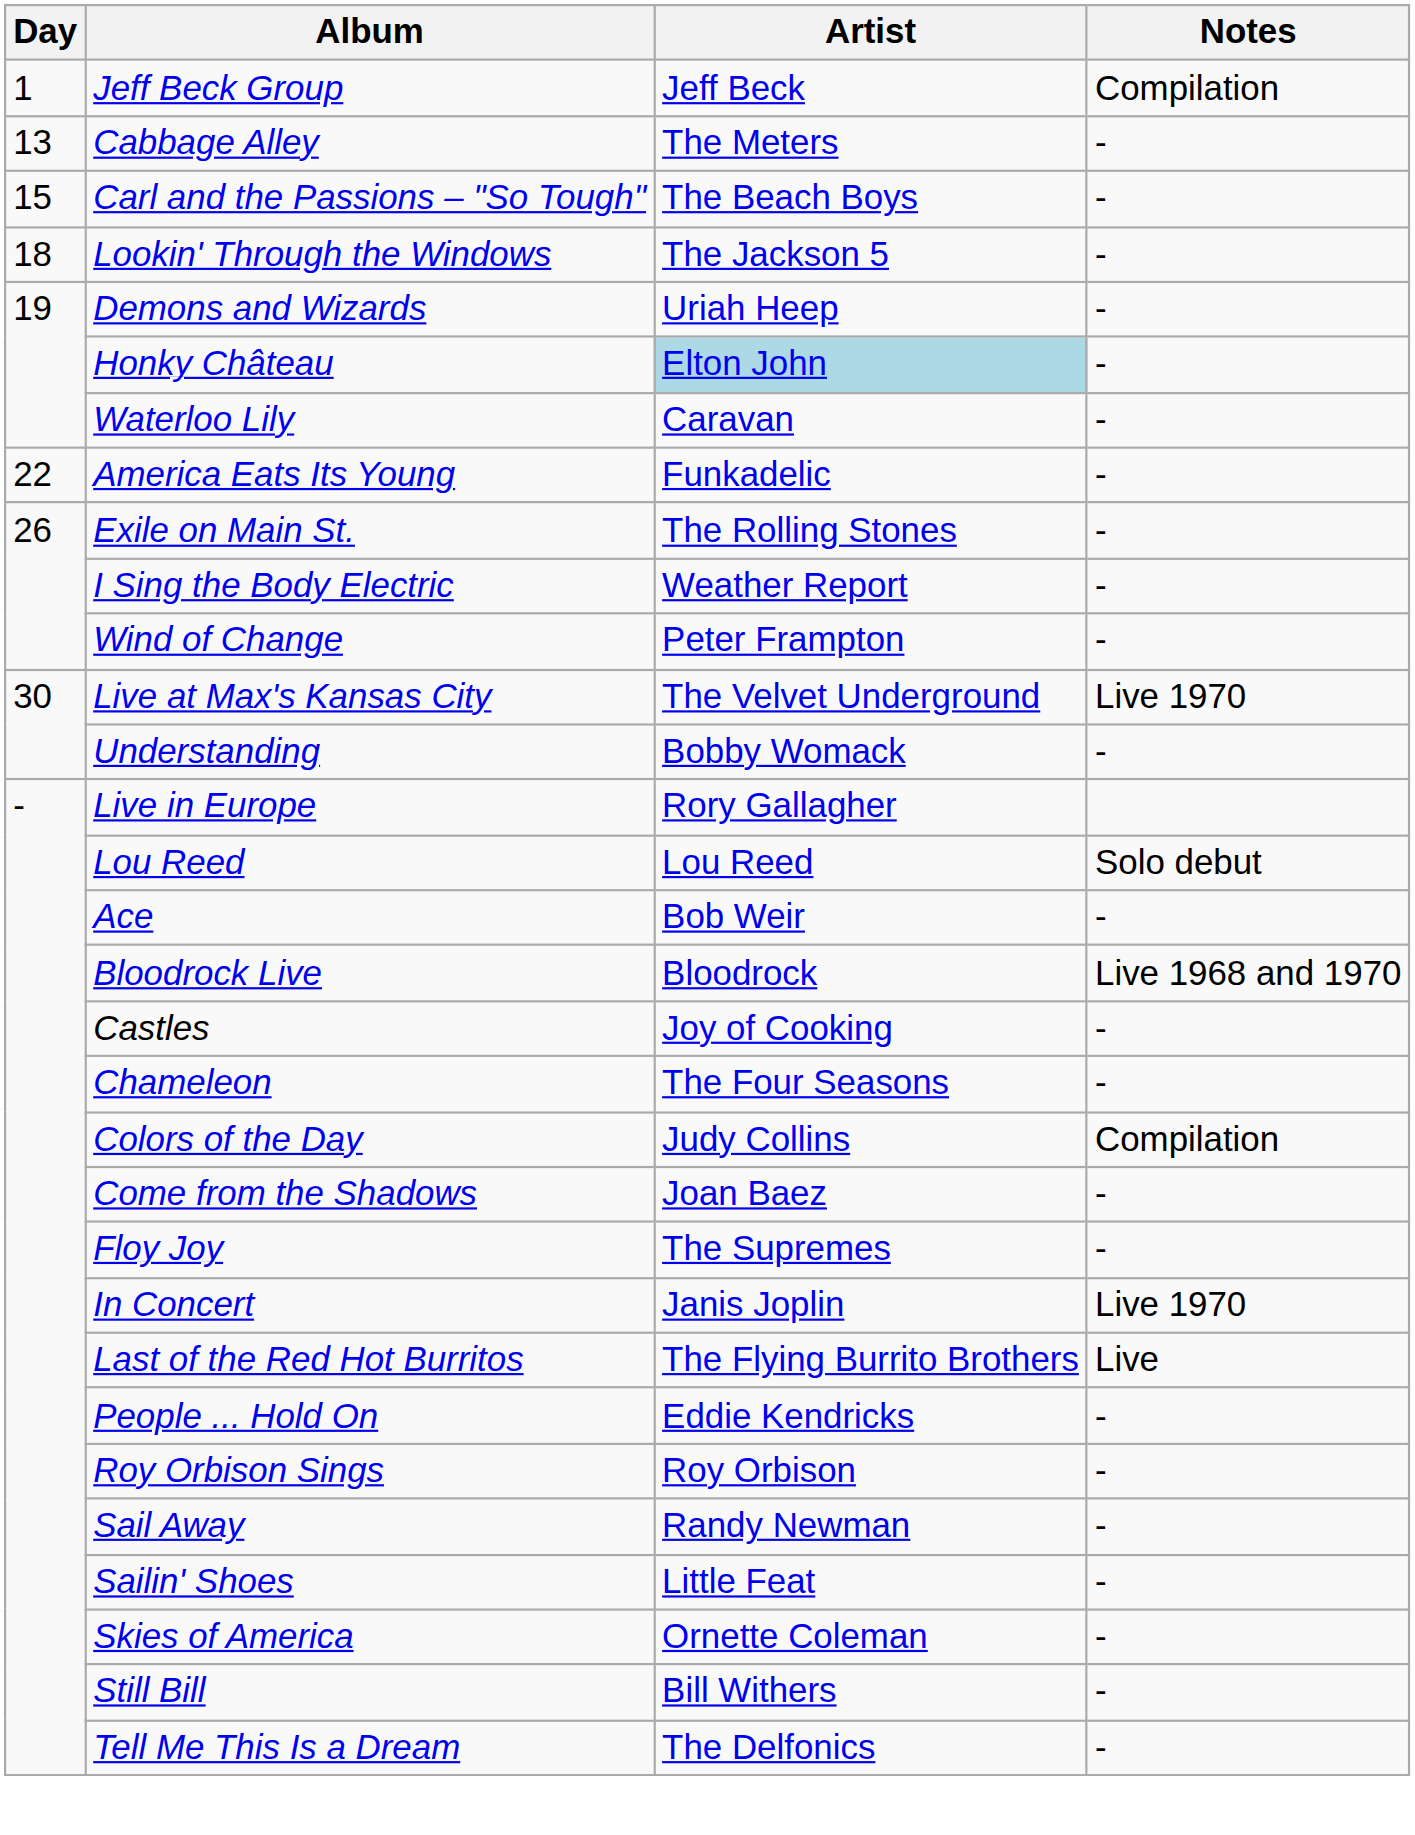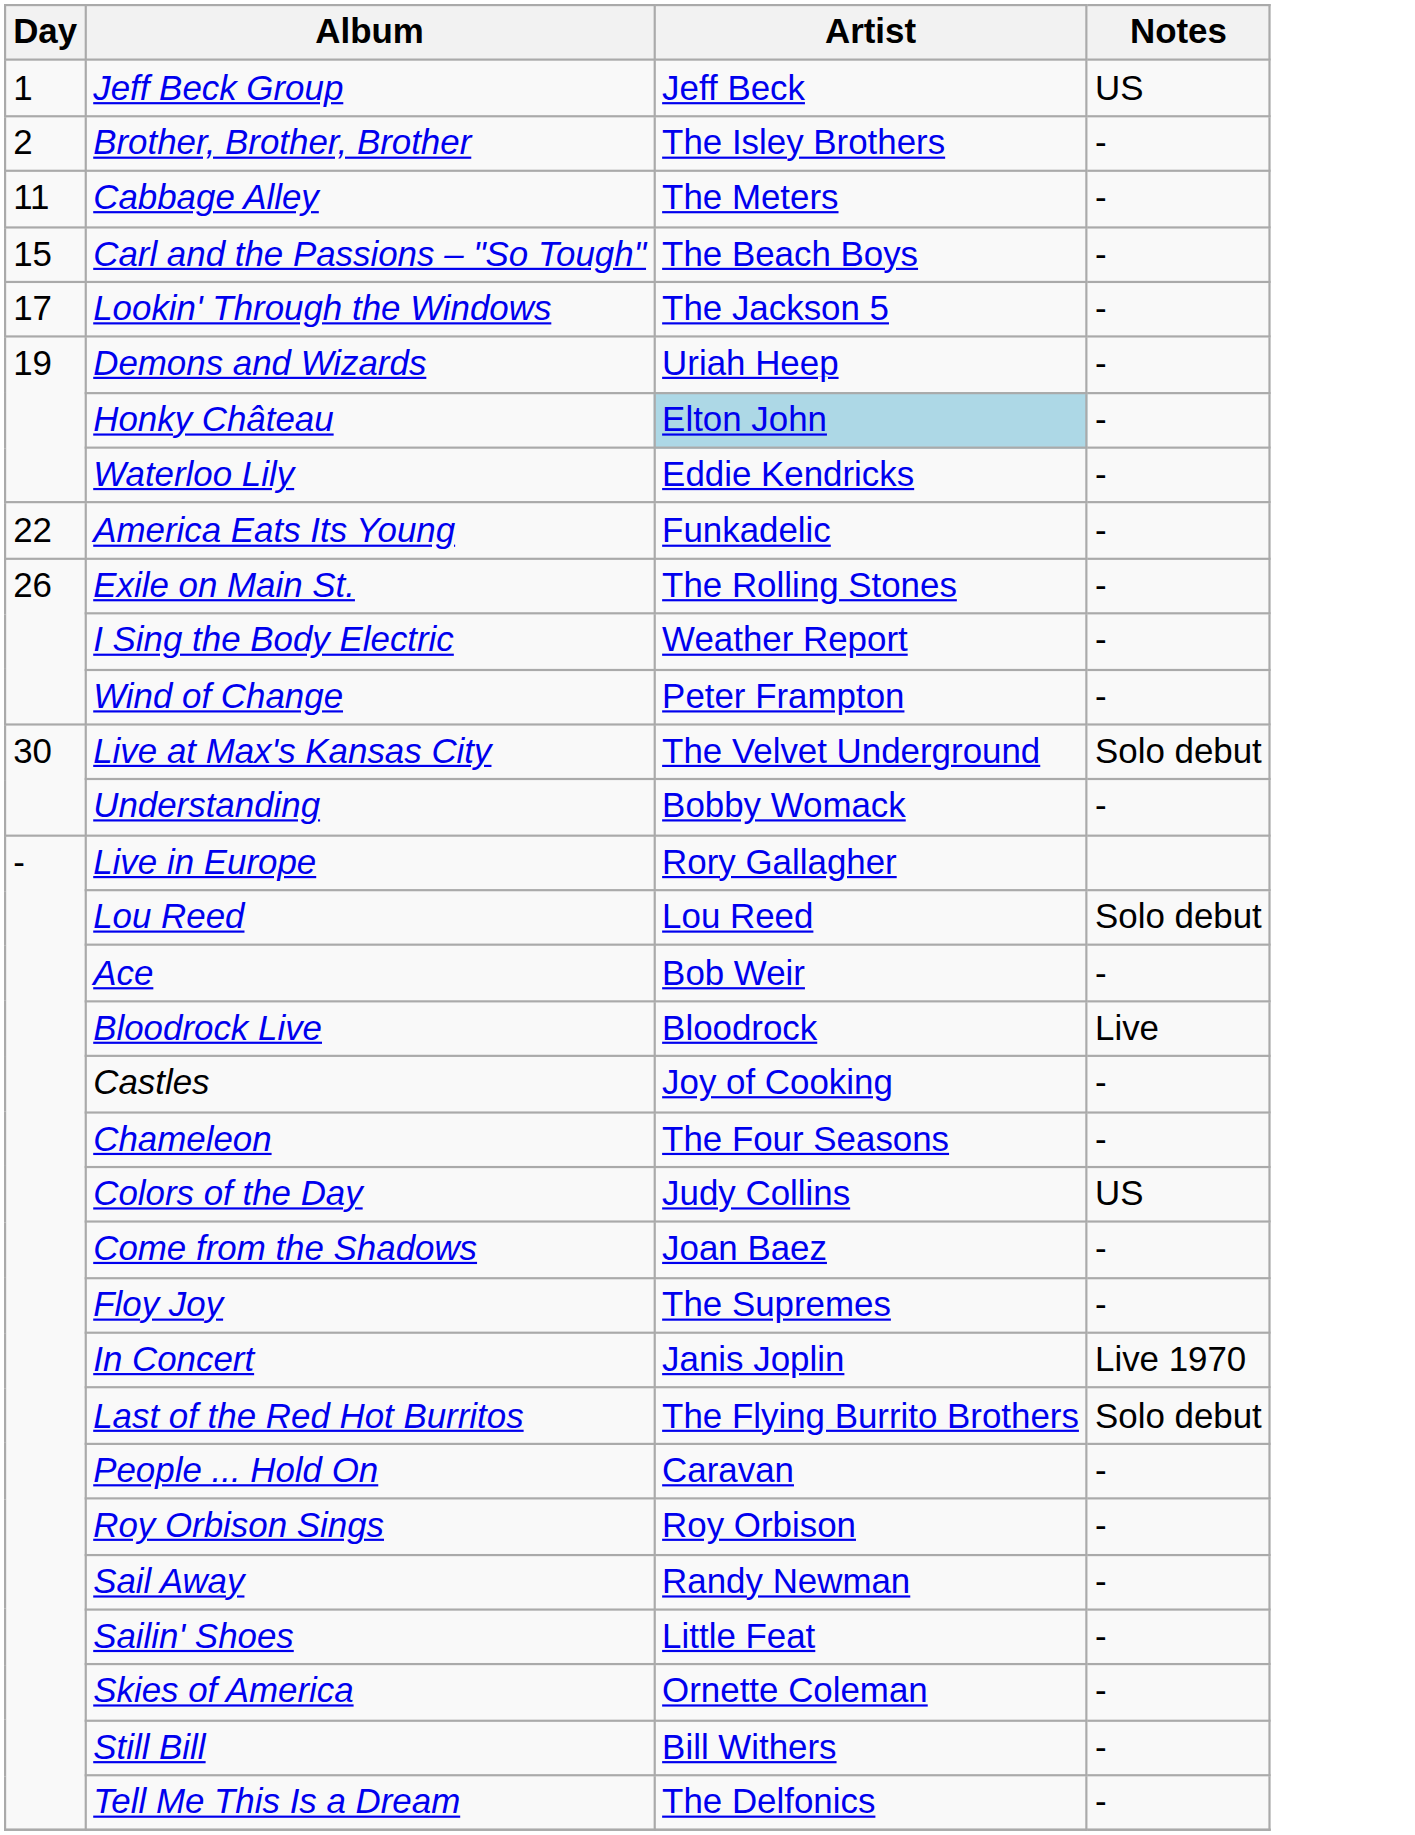 <table class="wikitable">
 <tr>
 <th>Day</th>
 <th>Album</th>
 <th>Artist</th>
 <th>Notes</th>
 </tr>
 <tr>
 <td rowspan="1" valign="top">1</td>
 <td><em><a href='#'>Jeff Beck Group</a></em></td>
 <td><a href='#'>Jeff Beck</a></td>
-<td>Compilation</td>
+<td>US</td>
 </tr>
 <tr>
-<td rowspan="1" valign="top">13</td>
+<td rowspan="1" valign="top">2</td>
+<td><em><a href='#'>Brother, Brother, Brother</a></em></td>
+<td><a href='#'>The Isley Brothers</a></td>
+<td>-</td>
+</tr>
+<tr>
+<td rowspan="1" valign="top">11</td>
 <td><em><a href='#'>Cabbage Alley</a></em></td>
 <td><a href='#'>The Meters</a></td>
 <td>-</td>
 </tr>
 <tr>
 <td rowspan="1" valign="top">15</td>
 <td><em><a href='#'>Carl and the Passions – "So Tough"</a></em></td>
 <td><a href='#'>The Beach Boys</a></td>
 <td>-</td>
 </tr>
 <tr>
-<td rowspan="1" valign="top">18</td>
+<td rowspan="1" valign="top">17</td>
 <td><em><a href='#'>Lookin' Through the Windows</a></em></td>
 <td><a href='#'>The Jackson 5</a></td>
 <td>-</td>
 </tr>
 <tr>
 <td rowspan="3" valign="top">19</td>
 <td><em><a href='#'>Demons and Wizards</a></em></td>
 <td><a href='#'>Uriah Heep</a></td>
 <td>-</td>
 </tr>
 <tr>
 <td><em><a href='#'>Honky Château</a></em></td>
 <td style="background: lightblue;"><a href='#'>Elton John</a></td>
 <td>-</td>
 </tr>
 <tr>
 <td><em><a href='#'>Waterloo Lily</a></em></td>
-<td><a href='#'>Caravan</a></td>
+<td><a href='#'>Eddie Kendricks</a></td>
 <td>-</td>
 </tr>
 <tr>
 <td rowspan="1" valign="top">22</td>
 <td><em><a href='#'>America Eats Its Young</a></em></td>
 <td><a href='#'>Funkadelic</a></td>
 <td>-</td>
 </tr>
 <tr>
 <td rowspan="3" valign="top">26</td>
 <td><em><a href='#'>Exile on Main St.</a></em></td>
 <td><a href='#'>The Rolling Stones</a></td>
 <td>-</td>
 </tr>
 <tr>
 <td><em><a href='#'>I Sing the Body Electric</a></em></td>
 <td><a href='#'>Weather Report</a></td>
 <td>-</td>
 </tr>
 <tr>
 <td><em><a href='#'>Wind of Change</a></em></td>
 <td><a href='#'>Peter Frampton</a></td>
 <td>-</td>
 </tr>
 <tr>
 <td rowspan="2" valign="top">30</td>
 <td><em><a href='#'>Live at Max's Kansas City</a></em></td>
 <td><a href='#'>The Velvet Underground</a></td>
-<td>Live 1970</td>
+<td>Solo debut</td>
 </tr>
 <tr>
 <td><em><a href='#'>Understanding</a></em></td>
 <td><a href='#'>Bobby Womack</a></td>
 <td>-</td>
 </tr>
 <tr>
 <td rowspan="18" valign="top">-</td>
 <td><em><a href='#'>Live in Europe</a></em></td>
 <td><a href='#'>Rory Gallagher</a></td>
 <td></td>
 </tr>
 <tr>
 <td><em><a href='#'>Lou Reed</a></em></td>
 <td><a href='#'>Lou Reed</a></td>
 <td>Solo debut</td>
 </tr>
 <tr>
 <td><em><a href='#'>Ace</a></em></td>
 <td><a href='#'>Bob Weir</a></td>
 <td>-</td>
 </tr>
 <tr>
 <td><em><a href='#'>Bloodrock Live</a></em></td>
 <td><a href='#'>Bloodrock</a></td>
-<td>Live 1968 and 1970</td>
+<td>Live</td>
 </tr>
 <tr>
 <td><em>Castles</em></td>
 <td><a href='#'>Joy of Cooking</a></td>
 <td>-</td>
 </tr>
 <tr>
 <td><em><a href='#'>Chameleon</a></em></td>
 <td><a href='#'>The Four Seasons</a></td>
 <td>-</td>
 </tr>
 <tr>
 <td><em><a href='#'>Colors of the Day</a></em></td>
 <td><a href='#'>Judy Collins</a></td>
-<td>Compilation</td>
+<td>US</td>
 </tr>
 <tr>
 <td><em><a href='#'>Come from the Shadows</a></em></td>
 <td><a href='#'>Joan Baez</a></td>
 <td>-</td>
 </tr>
 <tr>
 <td><em><a href='#'>Floy Joy</a></em></td>
 <td><a href='#'>The Supremes</a></td>
 <td>-</td>
 </tr>
 <tr>
 <td><em><a href='#'>In Concert</a></em></td>
 <td><a href='#'>Janis Joplin</a></td>
 <td>Live 1970</td>
 </tr>
 <tr>
 <td><em><a href='#'>Last of the Red Hot Burritos</a></em></td>
 <td><a href='#'>The Flying Burrito Brothers</a></td>
-<td>Live</td>
+<td>Solo debut</td>
 </tr>
 <tr>
 <td><em><a href='#'>People ... Hold On</a></em></td>
-<td><a href='#'>Eddie Kendricks</a></td>
+<td><a href='#'>Caravan</a></td>
 <td>-</td>
 </tr>
 <tr>
 <td><em><a href='#'>Roy Orbison Sings</a></em></td>
 <td><a href='#'>Roy Orbison</a></td>
 <td>-</td>
 </tr>
 <tr>
 <td><em><a href='#'>Sail Away</a></em></td>
 <td><a href='#'>Randy Newman</a></td>
 <td>-</td>
 </tr>
 <tr>
 <td><em><a href='#'>Sailin' Shoes</a></em></td>
 <td><a href='#'>Little Feat</a></td>
 <td>-</td>
 </tr>
 <tr>
 <td><em><a href='#'>Skies of America</a></em></td>
 <td><a href='#'>Ornette Coleman</a></td>
 <td>-</td>
 </tr>
 <tr>
 <td><em><a href='#'>Still Bill</a></em></td>
 <td><a href='#'>Bill Withers</a></td>
 <td>-</td>
 </tr>
 <tr>
 <td><em><a href='#'>Tell Me This Is a Dream</a></em></td>
 <td><a href='#'>The Delfonics</a></td>
 <td>-</td>
 </tr>
 <tr>
 </tr>
 </table>
